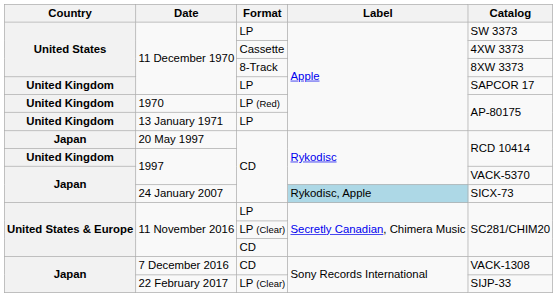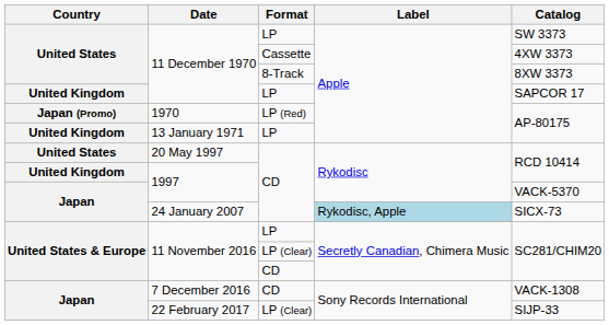 <table class="wikitable plainrowheaders">
 <tr>
 <th scope="col">Country</th>
 <th scope="col">Date</th>
 <th scope="col">Format</th>
 <th scope="col">Label</th>
 <th scope="col">Catalog</th>
 </tr>
 <tr>
 <th scope="row" rowspan="3">United States</th>
 <td rowspan="4">11 December 1970</td>
 <td>LP</td>
 <td rowspan="6"><a href='#'>Apple</a></td>
 <td>SW 3373</td>
 </tr>
 <tr>
 <td>Cassette</td>
 <td>4XW 3373</td>
 </tr>
 <tr>
 <td>8-Track</td>
 <td>8XW 3373</td>
 </tr>
 <tr>
 <th scope="row">United Kingdom</th>
 <td>LP</td>
 <td>SAPCOR 17</td>
 </tr>
 <tr>
-<th scope="row">United Kingdom</th>
+<th scope="row">Japan <small>(Promo)</small></th>
 <td>1970</td>
 <td>LP <small>(Red)</small></td>
 <td rowspan="2">AP-80175</td>
 </tr>
 <tr>
 <th scope="row">United Kingdom</th>
 <td>13 January 1971</td>
 <td>LP</td>
 </tr>
 <tr>
-<th scope="row">Japan</th>
+<th scope="row">United States</th>
 <td>20 May 1997</td>
 <td rowspan="4">CD</td>
 <td rowspan="3"><a href='#'>Rykodisc</a></td>
 <td rowspan="2">RCD 10414</td>
 </tr>
 <tr>
 <th scope="row">United Kingdom</th>
 <td rowspan="2">1997</td>
 </tr>
 <tr>
 <th scope="row" rowspan="2">Japan</th>
 <td>VACK-5370</td>
 </tr>
 <tr>
 <td>24 January 2007</td>
 <td style="background: lightblue;">Rykodisc, Apple</td>
 <td>SICX-73</td>
 </tr>
 <tr>
 <th scope="row" rowspan="3">United States & Europe</th>
 <td rowspan="3">11 November 2016</td>
 <td>LP</td>
 <td rowspan="3"><a href='#'>Secretly Canadian</a>, Chimera Music</td>
 <td rowspan="3">SC281/CHIM20</td>
 </tr>
 <tr>
 <td>LP <small>(Clear)</small></td>
 </tr>
 <tr>
 <td>CD</td>
 </tr>
 <tr>
 <th scope="row" rowspan="2">Japan</th>
 <td>7 December 2016</td>
 <td>CD</td>
 <td rowspan="2">Sony Records International</td>
 <td>VACK-1308</td>
 </tr>
 <tr>
 <td>22 February 2017</td>
 <td>LP <small>(Clear)</small></td>
 <td>SIJP-33</td>
 </tr>
 </table>
